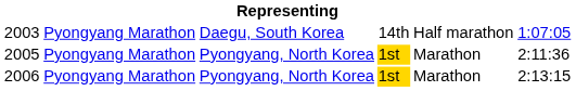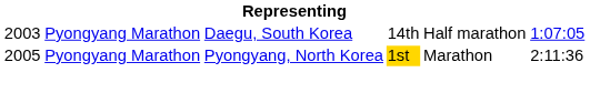 <table>
 <tr>
 <th colspan="6">Representing </th>
 </tr>
 <tr>
 <td>2003</td>
 <td><a href='#'>Pyongyang Marathon</a></td>
 <td><a href='#'>Daegu, South Korea</a></td>
 <td>14th</td>
 <td>Half marathon</td>
 <td><a href='#'>1:07:05</a></td>
 </tr>
 <tr>
 <td>2005</td>
 <td><a href='#'>Pyongyang Marathon</a></td>
 <td><a href='#'>Pyongyang, North Korea</a></td>
 <td bgcolor="gold">1st</td>
 <td>Marathon</td>
 <td>2:11:36</td>
 </tr>
-<tr>
-<td>2006</td>
-<td><a href='#'>Pyongyang Marathon</a></td>
-<td><a href='#'>Pyongyang, North Korea</a></td>
-<td bgcolor="gold">1st</td>
-<td>Marathon</td>
-<td>2:13:15</td>
-</tr>
 </table>
